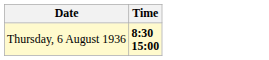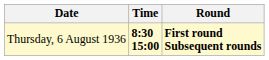 <table class="wikitable">
 <tr>
 <th>Date</th>
 <th>Time</th>
+<th>Round</th>
 </tr>
 <tr style=background:lemonchiffon>
 <td>Thursday, 6 August 1936</td>
 <td><strong>8:30</strong><br><strong>15:00</strong></td>
+<td><strong>First round</strong><br><strong>Subsequent rounds</strong></td>
 </tr>
 </table>
